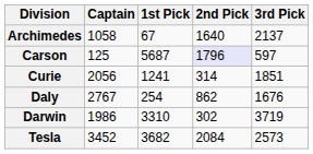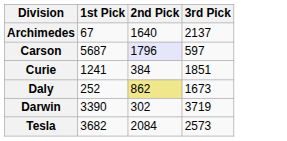 <table class="wikitable">
 <tr>
 <th>Division</th>
-<th>Captain</th>
 <th>1st Pick</th>
 <th>2nd Pick</th>
 <th>3rd Pick</th>
 </tr>
 <tr>
 <th>Archimedes</th>
-<td>1058</td>
 <td>67</td>
 <td>1640</td>
 <td>2137</td>
 </tr>
 <tr>
 <th>Carson</th>
-<td>125</td>
 <td>5687</td>
 <td style="background: lavender;">1796</td>
 <td>597</td>
 </tr>
 <tr>
 <th>Curie</th>
-<td>2056</td>
 <td>1241</td>
-<td>314</td>
+<td>384</td>
 <td>1851</td>
 </tr>
 <tr>
 <th>Daly</th>
-<td>2767</td>
-<td>254</td>
-<td>862</td>
-<td>1676</td>
+<td>252</td>
+<td style="background: khaki;">862</td>
+<td>1673</td>
 </tr>
 <tr>
 <th>Darwin</th>
-<td>1986</td>
-<td>3310</td>
+<td>3390</td>
 <td>302</td>
 <td>3719</td>
 </tr>
 <tr>
 <th>Tesla</th>
-<td>3452</td>
 <td>3682</td>
 <td>2084</td>
 <td>2573</td>
 </tr>
 </table>
